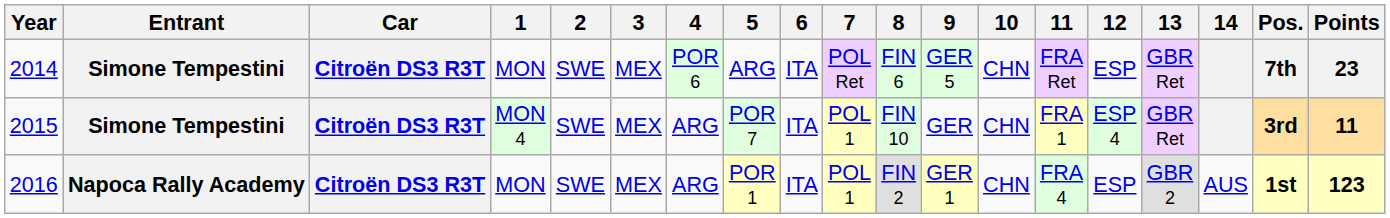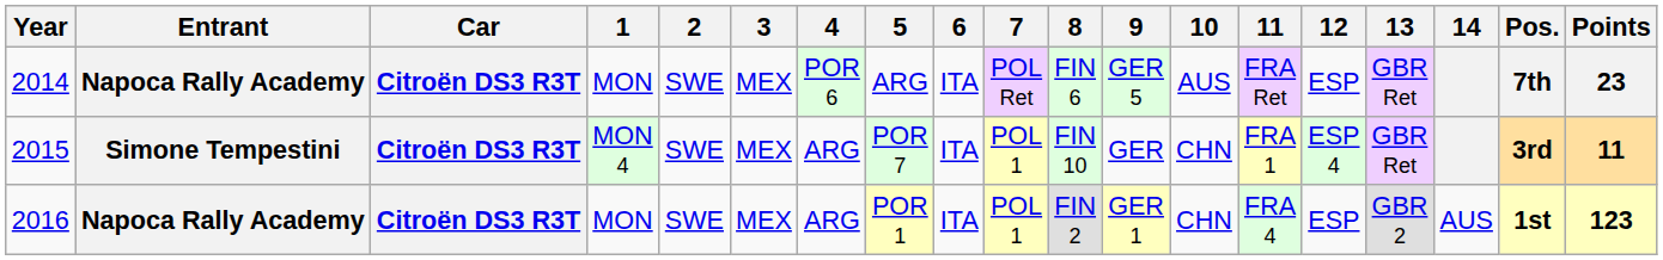 <table class="wikitable" border="1" style="text-align:center; font-size:90%;">
 <tr>
 <th>Year</th>
 <th>Entrant</th>
 <th>Car</th>
 <th>1</th>
 <th>2</th>
 <th>3</th>
 <th>4</th>
 <th>5</th>
 <th>6</th>
 <th>7</th>
 <th>8</th>
 <th>9</th>
 <th>10</th>
 <th>11</th>
 <th>12</th>
 <th>13</th>
 <th>14</th>
 <th>Pos.</th>
 <th>Points</th>
 </tr>
 <tr>
 <td><a href='#'>2014</a></td>
-<th>Simone Tempestini</th>
+<th>Napoca Rally Academy</th>
 <th><a href='#'>Citroën DS3 R3T</a></th>
 <td><a href='#'>MON</a></td>
 <td><a href='#'>SWE</a></td>
 <td><a href='#'>MEX</a></td>
 <td style="background:#dfffdf;"><a href='#'>POR</a><br><small>6</small></td>
 <td><a href='#'>ARG</a></td>
 <td><a href='#'>ITA</a></td>
 <td style="background:#efcfff;"><a href='#'>POL</a><br><small>Ret</small></td>
 <td style="background:#dfffdf;"><a href='#'>FIN</a><br><small>6</small></td>
 <td style="background:#dfffdf;"><a href='#'>GER</a><br><small>5</small></td>
-<td><a href='#'>CHN</a></td>
+<td><a href='#'>AUS</a></td>
 <td style="background:#efcfff;"><a href='#'>FRA</a><br><small>Ret</small></td>
 <td><a href='#'>ESP</a></td>
 <td style="background:#efcfff;"><a href='#'>GBR</a><br><small>Ret</small></td>
 <th></th>
 <th>7th</th>
 <th>23</th>
 </tr>
 <tr>
 <td><a href='#'>2015</a></td>
 <th>Simone Tempestini</th>
 <th><a href='#'>Citroën DS3 R3T</a></th>
 <td style="background:#dfffdf;"><a href='#'>MON</a><br><small>4</small></td>
 <td><a href='#'>SWE</a></td>
 <td><a href='#'>MEX</a></td>
 <td><a href='#'>ARG</a></td>
 <td style="background:#dfffdf;"><a href='#'>POR</a><br><small>7</small></td>
 <td><a href='#'>ITA</a></td>
 <td style="background:#ffffbf;"><a href='#'>POL</a><br><small>1</small></td>
 <td style="background:#dfffdf;"><a href='#'>FIN</a><br><small>10</small></td>
 <td><a href='#'>GER</a></td>
 <td><a href='#'>CHN</a></td>
 <td style="background:#ffffbf;"><a href='#'>FRA</a><br><small>1</small></td>
 <td style="background:#dfffdf;"><a href='#'>ESP</a><br><small>4</small></td>
 <td style="background:#efcfff;"><a href='#'>GBR</a><br><small>Ret</small></td>
 <th></th>
 <th style="background:#FFDF9F;">3rd</th>
 <th style="background:#FFDF9F;">11</th>
 </tr>
 <tr>
 <td><a href='#'>2016</a></td>
 <th>Napoca Rally Academy</th>
 <th><a href='#'>Citroën DS3 R3T</a></th>
 <td><a href='#'>MON</a></td>
 <td><a href='#'>SWE</a></td>
 <td><a href='#'>MEX</a></td>
 <td><a href='#'>ARG</a></td>
 <td style="background:#ffffbf;"><a href='#'>POR</a><br><small>1</small></td>
 <td><a href='#'>ITA</a></td>
 <td style="background:#ffffbf;"><a href='#'>POL</a><br><small>1</small></td>
 <td style="background:#dfdfdf;"><a href='#'>FIN</a><br><small>2</small></td>
 <td style="background:#ffffbf;"><a href='#'>GER</a><br><small>1</small></td>
 <td><a href='#'>CHN</a></td>
 <td style="background:#dfffdf;"><a href='#'>FRA</a><br><small>4</small></td>
 <td><a href='#'>ESP</a></td>
 <td style="background:#dfdfdf;"><a href='#'>GBR</a><br><small>2</small></td>
 <td><a href='#'>AUS</a><br><small> </small></td>
 <th style="background:#ffffbf;">1st</th>
 <th style="background:#ffffbf;">123</th>
 </tr>
 </table>
